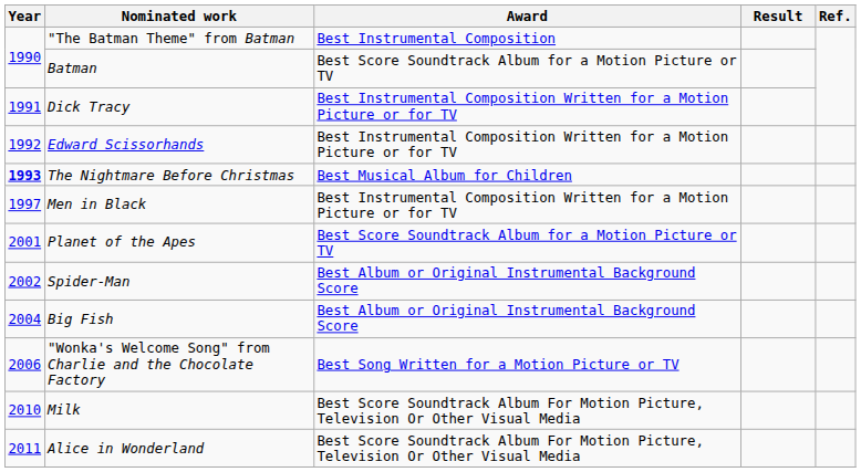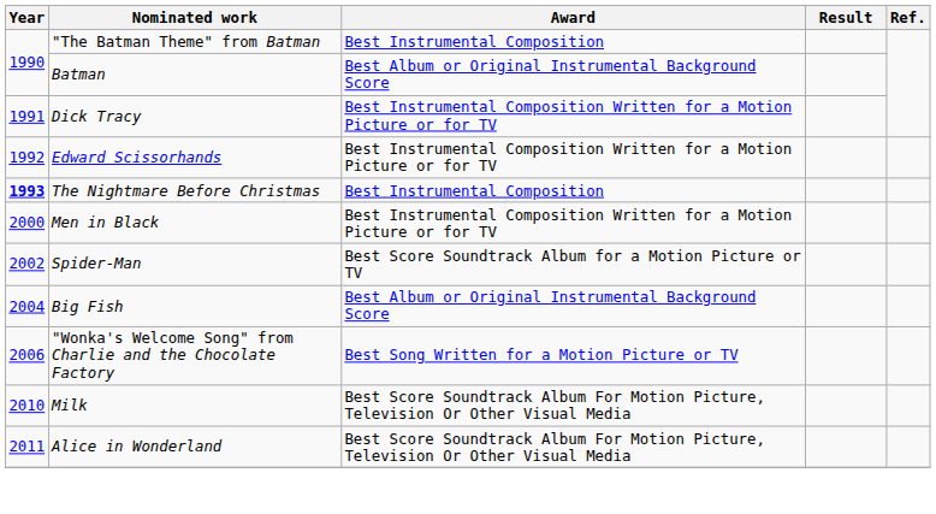 <table class="wikitable">
 <tr>
 <th>Year</th>
 <th width="250">Nominated work</th>
 <th width="400">Award</th>
 <th width="65">Result</th>
 <th>Ref.</th>
 </tr>
 <tr>
 <td align="center" rowspan=2><a href='#'>1990</a></td>
 <td>"The Batman Theme" from <em>Batman</em></td>
 <td><a href='#'>Best Instrumental Composition</a></td>
 <td></td>
 <td align="center" rowspan=3></td>
 </tr>
 <tr>
 <td><em>Batman</em></td>
-<td>Best Score Soundtrack Album for a Motion Picture or TV</td>
+<td><a href='#'>Best Album or Original Instrumental Background Score</a></td>
 <td></td>
 </tr>
 <tr>
 <td align="center"><a href='#'>1991</a></td>
 <td><em>Dick Tracy</em></td>
 <td><a href='#'>Best Instrumental Composition Written for a Motion Picture or for TV</a></td>
 <td></td>
 </tr>
 <tr>
 <td align="center"><a href='#'>1992</a></td>
 <td><em><a href='#'>Edward Scissorhands</a></em></td>
 <td>Best Instrumental Composition Written for a Motion Picture or for TV</td>
 <td></td>
 <td align="center"></td>
 </tr>
 <tr>
 <td align="center"><strong><a href='#'>1993</a></strong></td>
 <td><em>The Nightmare Before Christmas</em></td>
-<td><a href='#'>Best Musical Album for Children</a></td>
+<td><a href='#'>Best Instrumental Composition</a></td>
 <td></td>
 <td align="center"></td>
 </tr>
 <tr>
-<td align="center"><a href='#'>1997</a></td>
+<td align="center"><a href='#'>2000</a></td>
 <td><em>Men in Black</em></td>
 <td>Best Instrumental Composition Written for a Motion Picture or for TV</td>
 <td></td>
 <td></td>
 </tr>
 <tr>
-<td align="center"><a href='#'>2001</a></td>
-<td><em>Planet of the Apes</em></td>
-<td><a href='#'>Best Score Soundtrack Album for a Motion Picture or TV</a></td>
-<td></td>
-<td align="center"></td>
-</tr>
-<tr>
 <td align="center"><a href='#'>2002</a></td>
 <td><em>Spider-Man</em></td>
-<td><a href='#'>Best Album or Original Instrumental Background Score</a></td>
+<td>Best Score Soundtrack Album for a Motion Picture or TV</td>
 <td></td>
 <td align="center"></td>
 </tr>
 <tr>
 <td align="center"><a href='#'>2004</a></td>
 <td><em>Big Fish</em></td>
 <td><a href='#'>Best Album or Original Instrumental Background Score</a></td>
 <td></td>
 <td align="center"></td>
 </tr>
 <tr>
 <td align="center"><a href='#'>2006</a></td>
 <td>"Wonka's Welcome Song" from<br><em>Charlie and the Chocolate Factory</em></td>
 <td><a href='#'>Best Song Written for a Motion Picture or TV</a></td>
 <td></td>
 <td align="center"></td>
 </tr>
 <tr>
 <td align="center"><a href='#'>2010</a></td>
 <td><em>Milk</em></td>
 <td>Best Score Soundtrack Album For Motion Picture, Television Or Other Visual Media</td>
 <td></td>
 <td align="center"></td>
 </tr>
 <tr>
 <td align="center"><a href='#'>2011</a></td>
 <td><em>Alice in Wonderland</em></td>
 <td>Best Score Soundtrack Album For Motion Picture, Television Or Other Visual Media</td>
 <td></td>
 <td align="center"></td>
 </tr>
 <tr>
 </tr>
 </table>
